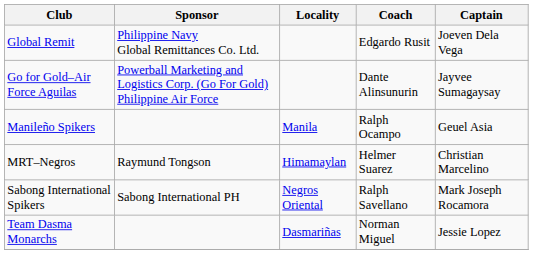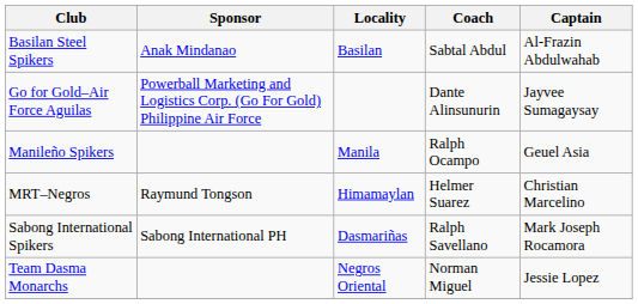 <table class="wikitable sortable" style="font-size:90%; text-align:left">
 <tr>
 <th>Club</th>
 <th>Sponsor</th>
 <th>Locality</th>
 <th>Coach</th>
 <th>Captain</th>
 </tr>
 <tr>
-<td><a href='#'>Global Remit</a></td>
-<td><a href='#'>Philippine Navy</a><br>Global Remittances Co. Ltd.</td>
-<td></td>
-<td>Edgardo Rusit</td>
-<td>Joeven Dela Vega </td>
+<td><a href='#'>Basilan Steel Spikers</a> </td>
+<td><a href='#'>Anak Mindanao</a></td>
+<td><a href='#'>Basilan</a></td>
+<td>Sabtal Abdul</td>
+<td>Al-Frazin Abdulwahab</td>
 </tr>
 <tr>
 <td><a href='#'>Go for Gold–Air Force Aguilas</a></td>
 <td><a href='#'>Powerball Marketing and Logistics Corp. (Go For Gold)</a><br><a href='#'>Philippine Air Force</a></td>
 <td></td>
 <td>Dante Alinsunurin</td>
 <td>Jayvee Sumagaysay</td>
 </tr>
 <tr>
 <td><a href='#'>Manileño Spikers</a></td>
 <td></td>
 <td><a href='#'>Manila</a></td>
 <td>Ralph Ocampo</td>
 <td>Geuel Asia</td>
 </tr>
 <tr>
 <td>MRT–Negros </td>
 <td>Raymund Tongson</td>
 <td><a href='#'>Himamaylan</a></td>
 <td>Helmer Suarez</td>
 <td>Christian Marcelino</td>
 </tr>
 <tr>
 <td>Sabong International Spikers </td>
 <td>Sabong International PH</td>
-<td><a href='#'>Negros Oriental</a></td>
+<td><a href='#'>Dasmariñas</a></td>
 <td>Ralph Savellano</td>
 <td>Mark Joseph Rocamora</td>
 </tr>
 <tr>
 <td><a href='#'>Team Dasma Monarchs</a> </td>
 <td></td>
-<td><a href='#'>Dasmariñas</a></td>
+<td><a href='#'>Negros Oriental</a></td>
 <td>Norman Miguel</td>
 <td>Jessie Lopez</td>
 </tr>
 <tr>
 </tr>
 </table>
